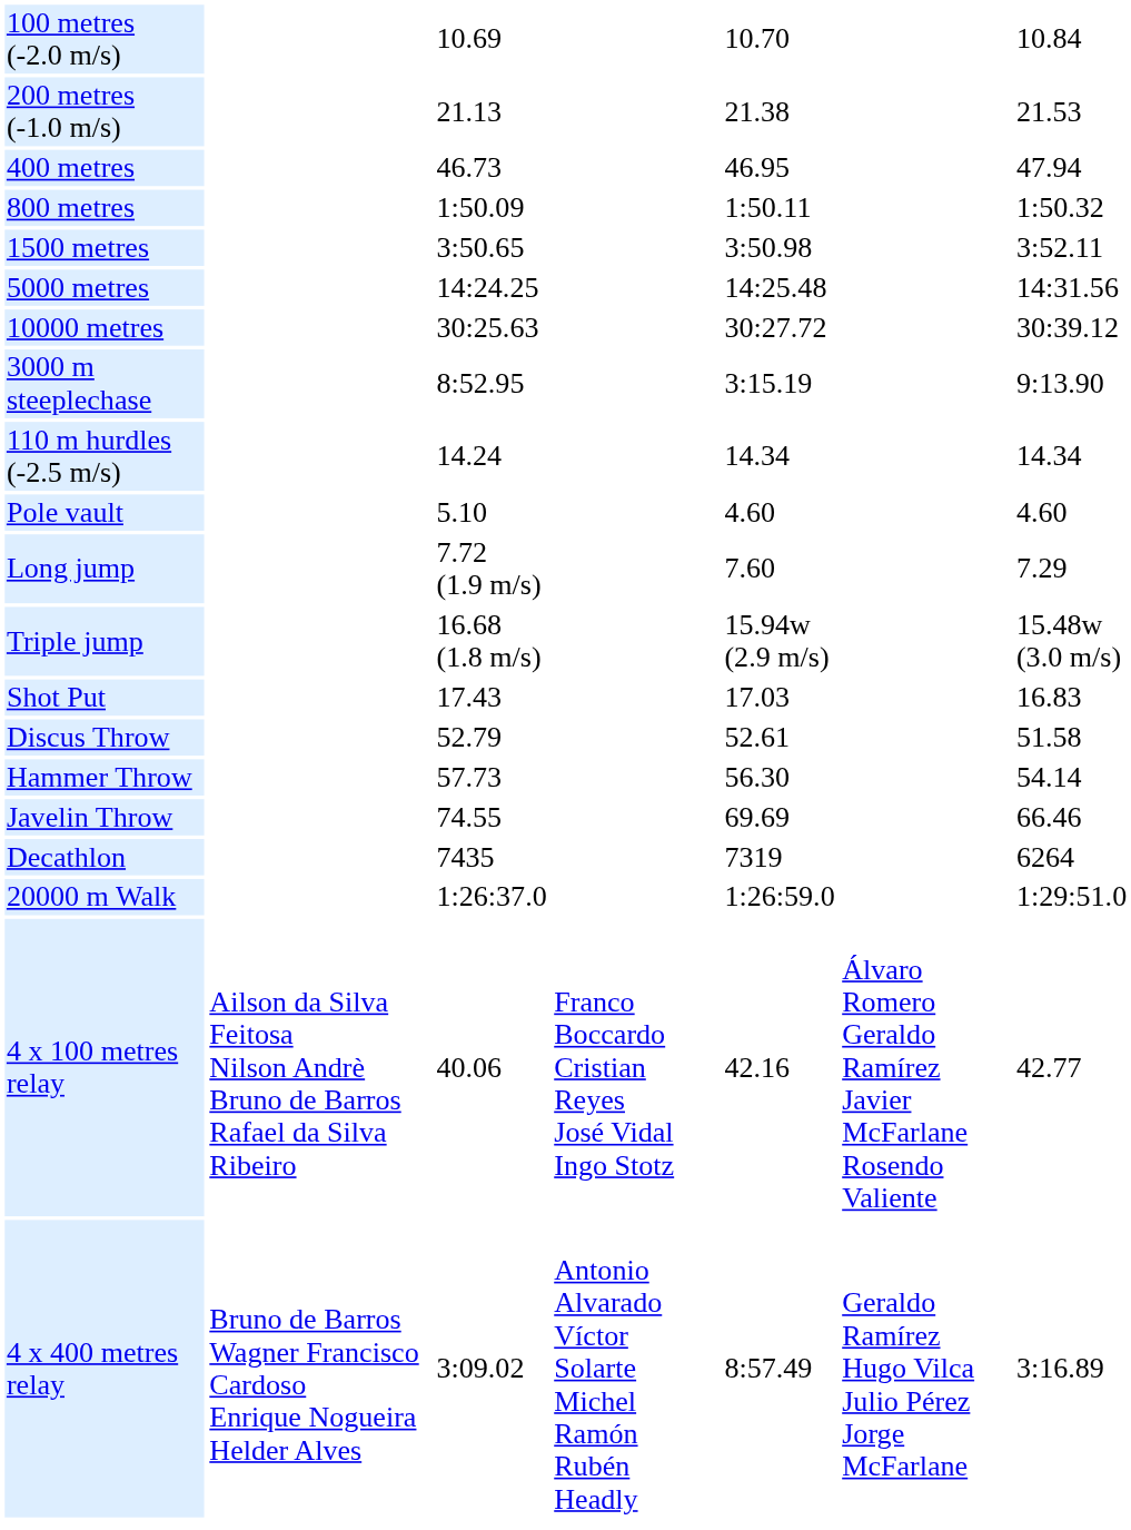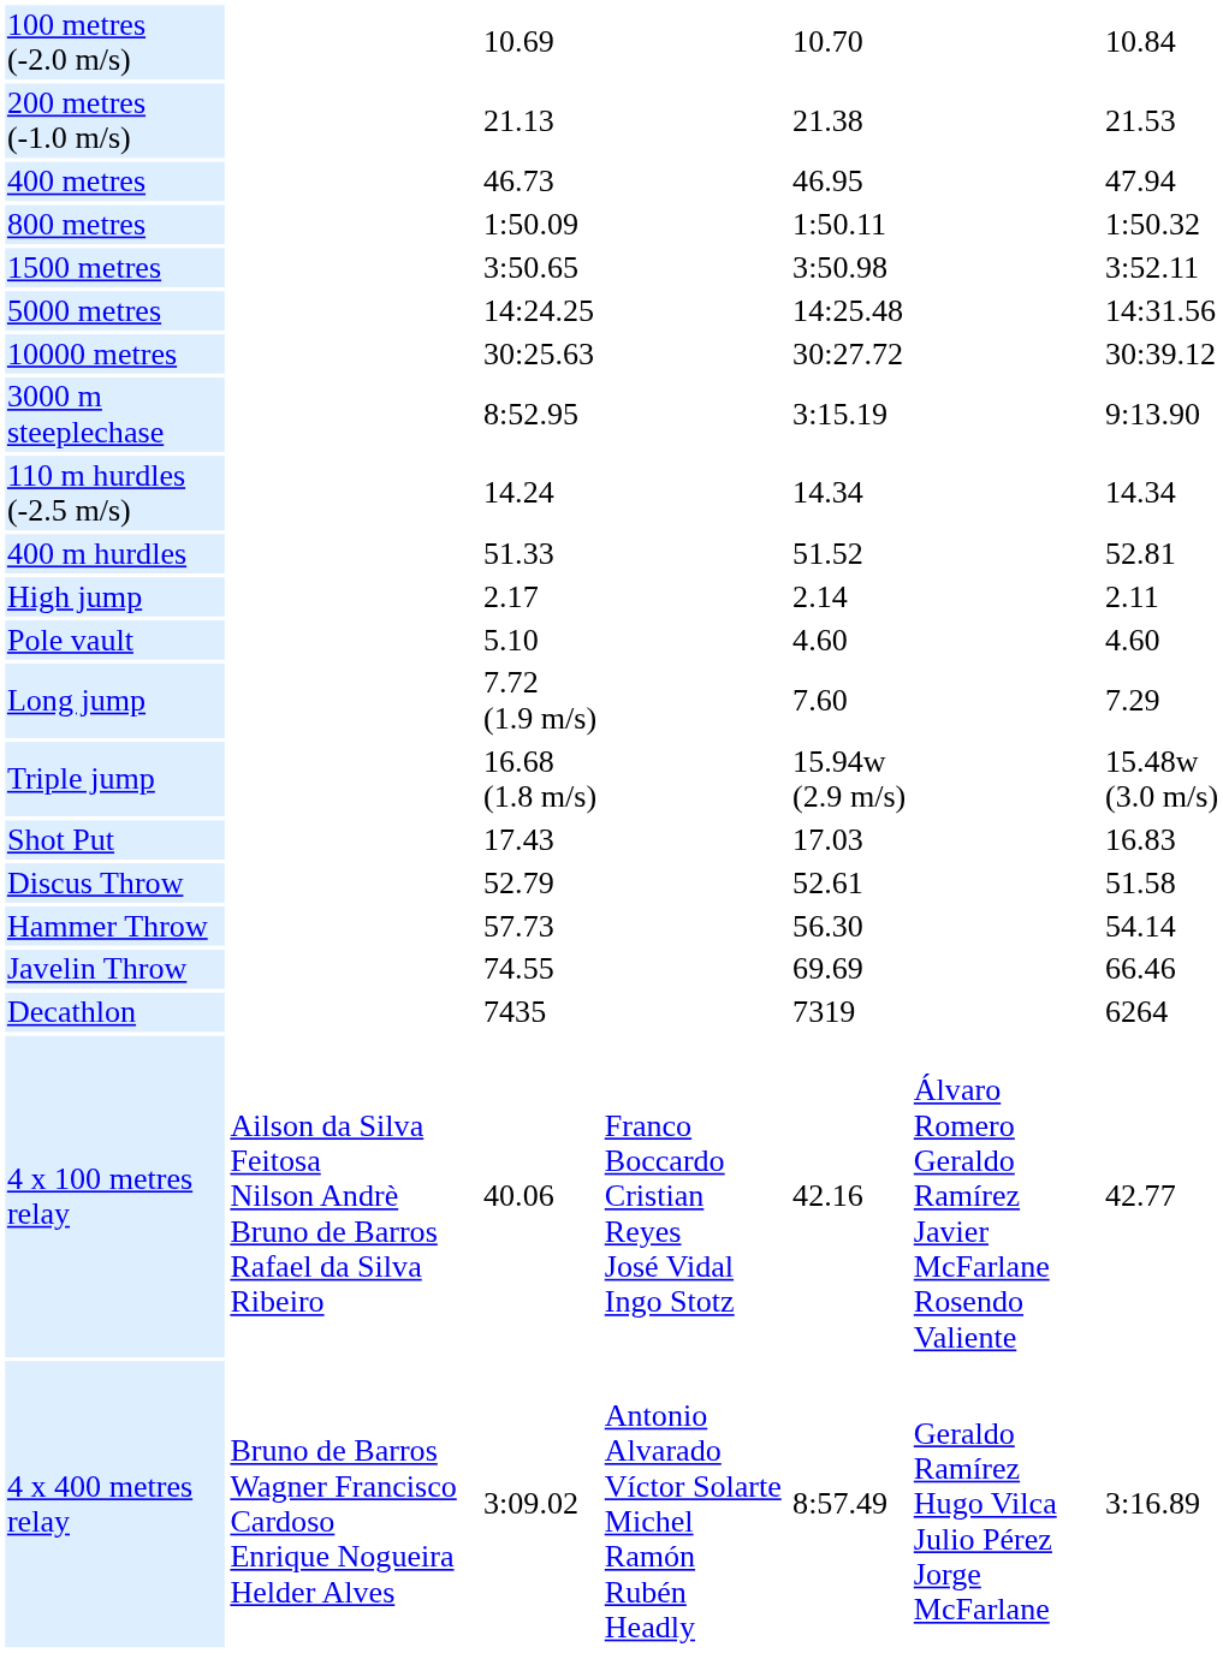 <table>
 <tr>
 <td bgcolor = DDEEFF><a href='#'>100 metres</a> <br> (-2.0 m/s)</td>
 <td></td>
 <td>10.69</td>
 <td></td>
 <td>10.70</td>
 <td></td>
 <td>10.84</td>
 </tr>
 <tr>
 <td bgcolor = DDEEFF><a href='#'>200 metres</a> <br> (-1.0 m/s)</td>
 <td></td>
 <td>21.13</td>
 <td></td>
 <td>21.38</td>
 <td></td>
 <td>21.53</td>
 </tr>
 <tr>
 <td bgcolor = DDEEFF><a href='#'>400 metres</a></td>
 <td></td>
 <td>46.73</td>
 <td></td>
 <td>46.95</td>
 <td></td>
 <td>47.94</td>
 </tr>
 <tr>
 <td bgcolor = DDEEFF><a href='#'>800 metres</a></td>
 <td></td>
 <td>1:50.09</td>
 <td></td>
 <td>1:50.11</td>
 <td></td>
 <td>1:50.32</td>
 </tr>
 <tr>
 <td bgcolor = DDEEFF><a href='#'>1500 metres</a></td>
 <td></td>
 <td>3:50.65</td>
 <td></td>
 <td>3:50.98</td>
 <td></td>
 <td>3:52.11</td>
 </tr>
 <tr>
 <td bgcolor = DDEEFF><a href='#'>5000 metres</a></td>
 <td></td>
 <td>14:24.25</td>
 <td></td>
 <td>14:25.48</td>
 <td></td>
 <td>14:31.56</td>
 </tr>
 <tr>
 <td bgcolor = DDEEFF><a href='#'>10000 metres</a></td>
 <td></td>
 <td>30:25.63</td>
 <td></td>
 <td>30:27.72</td>
 <td></td>
 <td>30:39.12</td>
 </tr>
 <tr>
 <td bgcolor = DDEEFF><a href='#'>3000 m steeplechase</a></td>
 <td></td>
 <td>8:52.95</td>
 <td></td>
 <td>3:15.19</td>
 <td></td>
 <td>9:13.90</td>
 </tr>
 <tr>
 <td bgcolor = DDEEFF><a href='#'>110 m hurdles</a> <br> (-2.5 m/s)</td>
 <td></td>
 <td>14.24</td>
 <td></td>
 <td>14.34</td>
 <td></td>
 <td>14.34</td>
 </tr>
 <tr>
+<td bgcolor = DDEEFF><a href='#'>400 m hurdles</a></td>
+<td></td>
+<td>51.33</td>
+<td></td>
+<td>51.52</td>
+<td></td>
+<td>52.81</td>
+</tr>
+<tr>
+<td bgcolor = DDEEFF><a href='#'>High jump</a></td>
+<td></td>
+<td>2.17</td>
+<td></td>
+<td>2.14</td>
+<td></td>
+<td>2.11</td>
+</tr>
+<tr>
 <td bgcolor = DDEEFF><a href='#'>Pole vault</a></td>
 <td></td>
 <td>5.10</td>
 <td></td>
 <td>4.60</td>
 <td></td>
 <td>4.60</td>
 </tr>
 <tr>
 <td bgcolor = DDEEFF><a href='#'>Long jump</a></td>
 <td></td>
 <td>7.72  <br> (1.9 m/s)</td>
 <td></td>
 <td>7.60</td>
 <td></td>
 <td>7.29</td>
 </tr>
 <tr>
 <td bgcolor = DDEEFF><a href='#'>Triple jump</a></td>
 <td></td>
 <td>16.68  <br> (1.8 m/s)</td>
 <td></td>
 <td>15.94w  <br> (2.9 m/s)</td>
 <td></td>
 <td>15.48w  <br> (3.0 m/s)</td>
 </tr>
 <tr>
 <td bgcolor = DDEEFF><a href='#'>Shot Put</a></td>
 <td></td>
 <td>17.43</td>
 <td></td>
 <td>17.03</td>
 <td></td>
 <td>16.83</td>
 </tr>
 <tr>
 <td bgcolor = DDEEFF><a href='#'>Discus Throw</a></td>
 <td></td>
 <td>52.79</td>
 <td></td>
 <td>52.61</td>
 <td></td>
 <td>51.58</td>
 </tr>
 <tr>
 <td bgcolor = DDEEFF><a href='#'>Hammer Throw</a></td>
 <td></td>
 <td>57.73</td>
 <td></td>
 <td>56.30</td>
 <td></td>
 <td>54.14</td>
 </tr>
 <tr>
 <td bgcolor = DDEEFF><a href='#'>Javelin Throw</a></td>
 <td></td>
 <td>74.55</td>
 <td></td>
 <td>69.69</td>
 <td></td>
 <td>66.46</td>
 </tr>
 <tr>
 <td bgcolor = DDEEFF><a href='#'>Decathlon</a></td>
 <td></td>
 <td>7435</td>
 <td></td>
 <td>7319</td>
 <td></td>
 <td>6264</td>
 </tr>
 <tr>
-<td bgcolor = DDEEFF><a href='#'>20000 m Walk</a></td>
-<td></td>
-<td>1:26:37.0</td>
-<td></td>
-<td>1:26:59.0</td>
-<td></td>
-<td>1:29:51.0</td>
-</tr>
-<tr>
 <td bgcolor = DDEEFF><a href='#'>4 x 100 metres relay</a></td>
 <td> <br> <a href='#'>Ailson da Silva Feitosa</a> <br> <a href='#'>Nilson Andrè</a> <br> <a href='#'>Bruno de Barros</a> <br> <a href='#'>Rafael da Silva Ribeiro</a></td>
 <td>40.06</td>
 <td> <br> <a href='#'>Franco Boccardo</a> <br> <a href='#'>Cristian Reyes</a> <br> <a href='#'>José Vidal</a>  <br> <a href='#'>Ingo Stotz</a></td>
 <td>42.16</td>
 <td> <br> <a href='#'>Álvaro Romero</a> <br> <a href='#'>Geraldo Ramírez</a> <br> <a href='#'>Javier McFarlane</a> <br> <a href='#'>Rosendo Valiente</a></td>
 <td>42.77</td>
 </tr>
 <tr>
 <td bgcolor = DDEEFF><a href='#'>4 x 400 metres relay</a></td>
 <td> <br> <a href='#'>Bruno de Barros</a> <br> <a href='#'>Wagner Francisco Cardoso</a> <br> <a href='#'>Enrique Nogueira</a> <br> <a href='#'>Helder Alves</a></td>
 <td>3:09.02</td>
 <td> <br> <a href='#'>Antonio Alvarado</a> <br> <a href='#'>Víctor Solarte</a> <br> <a href='#'>Michel Ramón</a> <br> <a href='#'>Rubén Headly</a></td>
 <td>8:57.49</td>
 <td> <br> <a href='#'>Geraldo Ramírez</a>  <br> <a href='#'>Hugo Vilca</a> <br> <a href='#'>Julio Pérez</a>  <br> <a href='#'>Jorge McFarlane</a></td>
 <td>3:16.89</td>
 </tr>
 </table>
